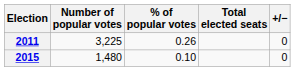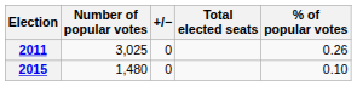 <table class="wikitable" style="text-align: right;">
 <tr align=center>
 <th>Election</th>
 <th>Number of<br>popular votes</th>
+<th>+/−</th>
+<th>Total<br>elected seats</th>
 <th>% of<br>popular votes</th>
-<th>Total<br>elected seats</th>
-<th>+/−</th>
 </tr>
 <tr>
 <th><a href='#'>2011</a></th>
-<td>3,225</td>
+<td>3,025</td>
+<td>0 </td>
+<td></td>
 <td>0.26</td>
-<td></td>
-<td>0 </td>
 </tr>
 <tr>
 <th><a href='#'>2015</a></th>
 <td>1,480 </td>
+<td>0 </td>
+<td></td>
 <td>0.10 </td>
-<td></td>
-<td>0 </td>
 </tr>
 </table>
